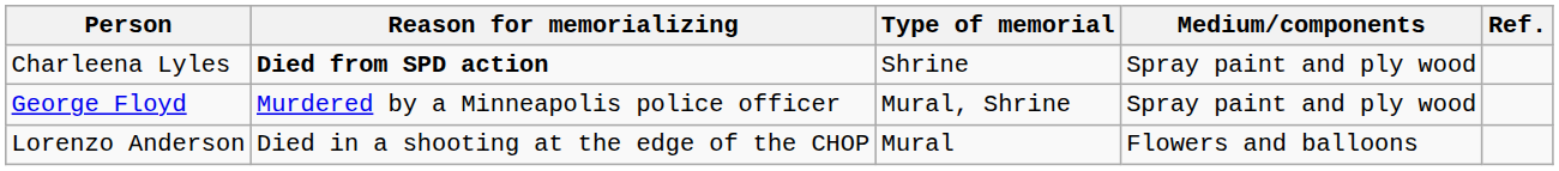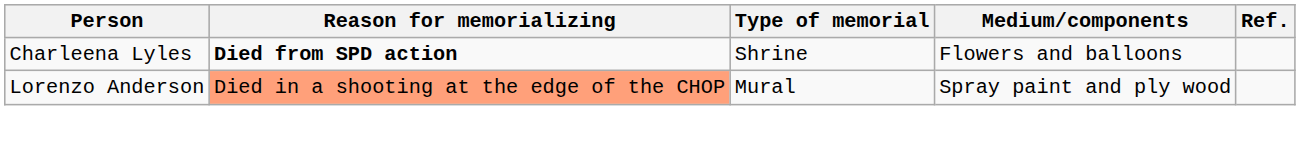 <table class="wikitable">
 <tr>
 <th>Person</th>
 <th>Reason for memorializing</th>
 <th>Type of memorial</th>
 <th>Medium/components</th>
 <th>Ref.</th>
 </tr>
 <tr>
 <td>Charleena Lyles</td>
 <td><strong>Died from SPD action</strong></td>
 <td>Shrine</td>
-<td>Spray paint and ply wood</td>
-<td></td>
-</tr>
-<tr>
-<td><a href='#'>George Floyd</a></td>
-<td><a href='#'>Murdered</a> by a Minneapolis police officer</td>
-<td>Mural, Shrine</td>
-<td>Spray paint and ply wood</td>
+<td>Flowers and balloons</td>
 <td></td>
 </tr>
 <tr>
 <td>Lorenzo Anderson</td>
-<td>Died in a shooting at the edge of the CHOP</td>
+<td style="background: lightsalmon;">Died in a shooting at the edge of the CHOP</td>
 <td>Mural</td>
-<td>Flowers and balloons</td>
+<td>Spray paint and ply wood</td>
 <td></td>
 </tr>
 </table>
